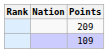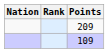 <table class="wikitable sortable" style="text-align:center">
 <tr>
+<th>Nation</th>
 <th>Rank</th>
-<th>Nation</th>
 <th>Points</th>
 </tr>
 <tr>
+<td align=left></td>
 <td bgcolor = DDEEFF></td>
-<td align=left></td>
 <td>209</td>
 </tr>
 <tr style="background-color:#ccccff">
+<td align=left></td>
 <td bgcolor = DDEEFF></td>
-<td align=left></td>
 <td>109</td>
 </tr>
 </table>
